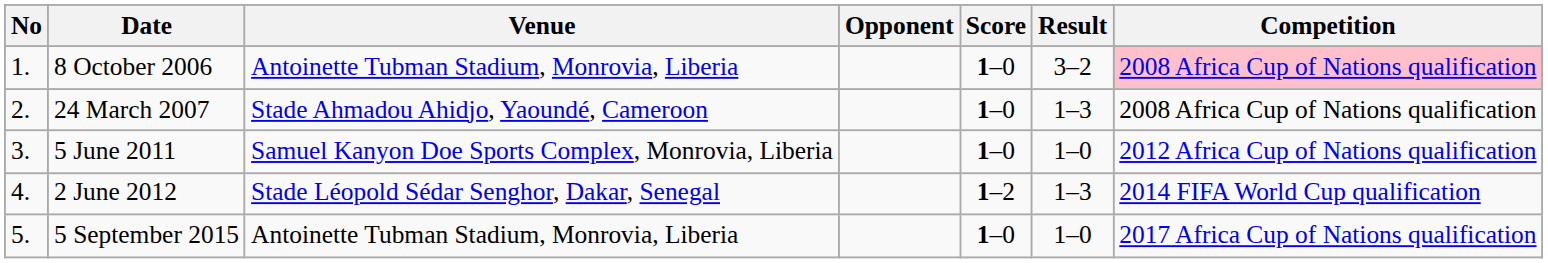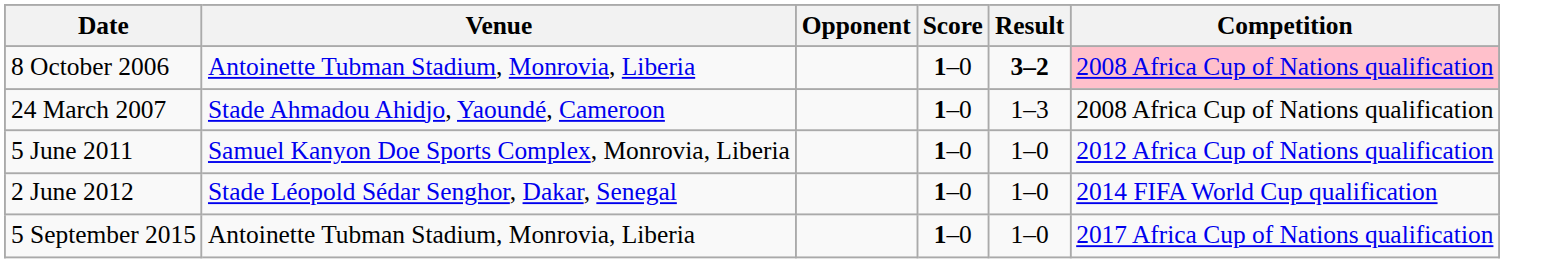 <table class="wikitable" style="font-size:85%;">
 <tr>
-<th>No</th>
 <th>Date</th>
 <th>Venue</th>
 <th>Opponent</th>
 <th>Score</th>
 <th>Result</th>
 <th>Competition</th>
 </tr>
 <tr>
-<td>1.</td>
 <td>8 October 2006</td>
 <td><a href='#'>Antoinette Tubman Stadium</a>, <a href='#'>Monrovia</a>, <a href='#'>Liberia</a></td>
 <td></td>
 <td align=center><strong>1</strong>–0</td>
-<td align=center>3–2</td>
+<td align=center><strong>3–2</strong></td>
 <td style="background: pink;"><a href='#'>2008 Africa Cup of Nations qualification</a></td>
 </tr>
 <tr>
-<td>2.</td>
 <td>24 March 2007</td>
 <td><a href='#'>Stade Ahmadou Ahidjo</a>, <a href='#'>Yaoundé</a>, <a href='#'>Cameroon</a></td>
 <td></td>
 <td align=center><strong>1</strong>–0</td>
 <td align=center>1–3</td>
 <td>2008 Africa Cup of Nations qualification</td>
 </tr>
 <tr>
-<td>3.</td>
 <td>5 June 2011</td>
 <td><a href='#'>Samuel Kanyon Doe Sports Complex</a>, Monrovia, Liberia</td>
 <td></td>
 <td align=center><strong>1</strong>–0</td>
 <td align=center>1–0</td>
 <td><a href='#'>2012 Africa Cup of Nations qualification</a></td>
 </tr>
 <tr>
-<td>4.</td>
 <td>2 June 2012</td>
 <td><a href='#'>Stade Léopold Sédar Senghor</a>, <a href='#'>Dakar</a>, <a href='#'>Senegal</a></td>
 <td></td>
-<td align=center><strong>1</strong>–2</td>
-<td align=center>1–3</td>
+<td align=center><strong>1</strong>–0</td>
+<td align=center>1–0</td>
 <td><a href='#'>2014 FIFA World Cup qualification</a></td>
 </tr>
 <tr>
-<td>5.</td>
 <td>5 September 2015</td>
 <td>Antoinette Tubman Stadium, Monrovia, Liberia</td>
 <td></td>
 <td align=center><strong>1</strong>–0</td>
 <td align=center>1–0</td>
 <td><a href='#'>2017 Africa Cup of Nations qualification</a></td>
 </tr>
 </table>
